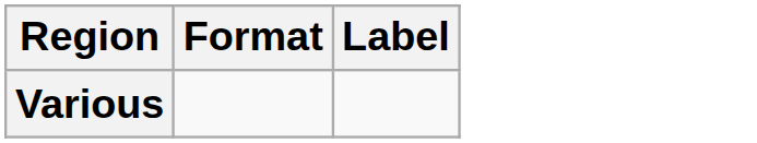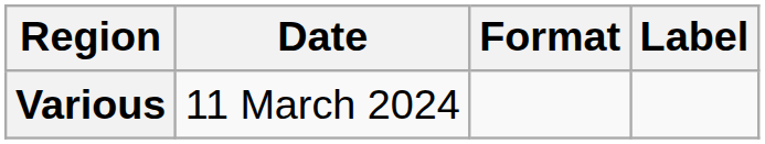 <table class="wikitable plainrowheaders">
 <tr>
 <th scope="col">Region</th>
+<th scope="col">Date</th>
 <th scope="col">Format</th>
 <th scope="col">Label</th>
 </tr>
 <tr>
 <th scope="row">Various</th>
+<td>11 March 2024</td>
 <td></td>
 <td></td>
 </tr>
 </table>
